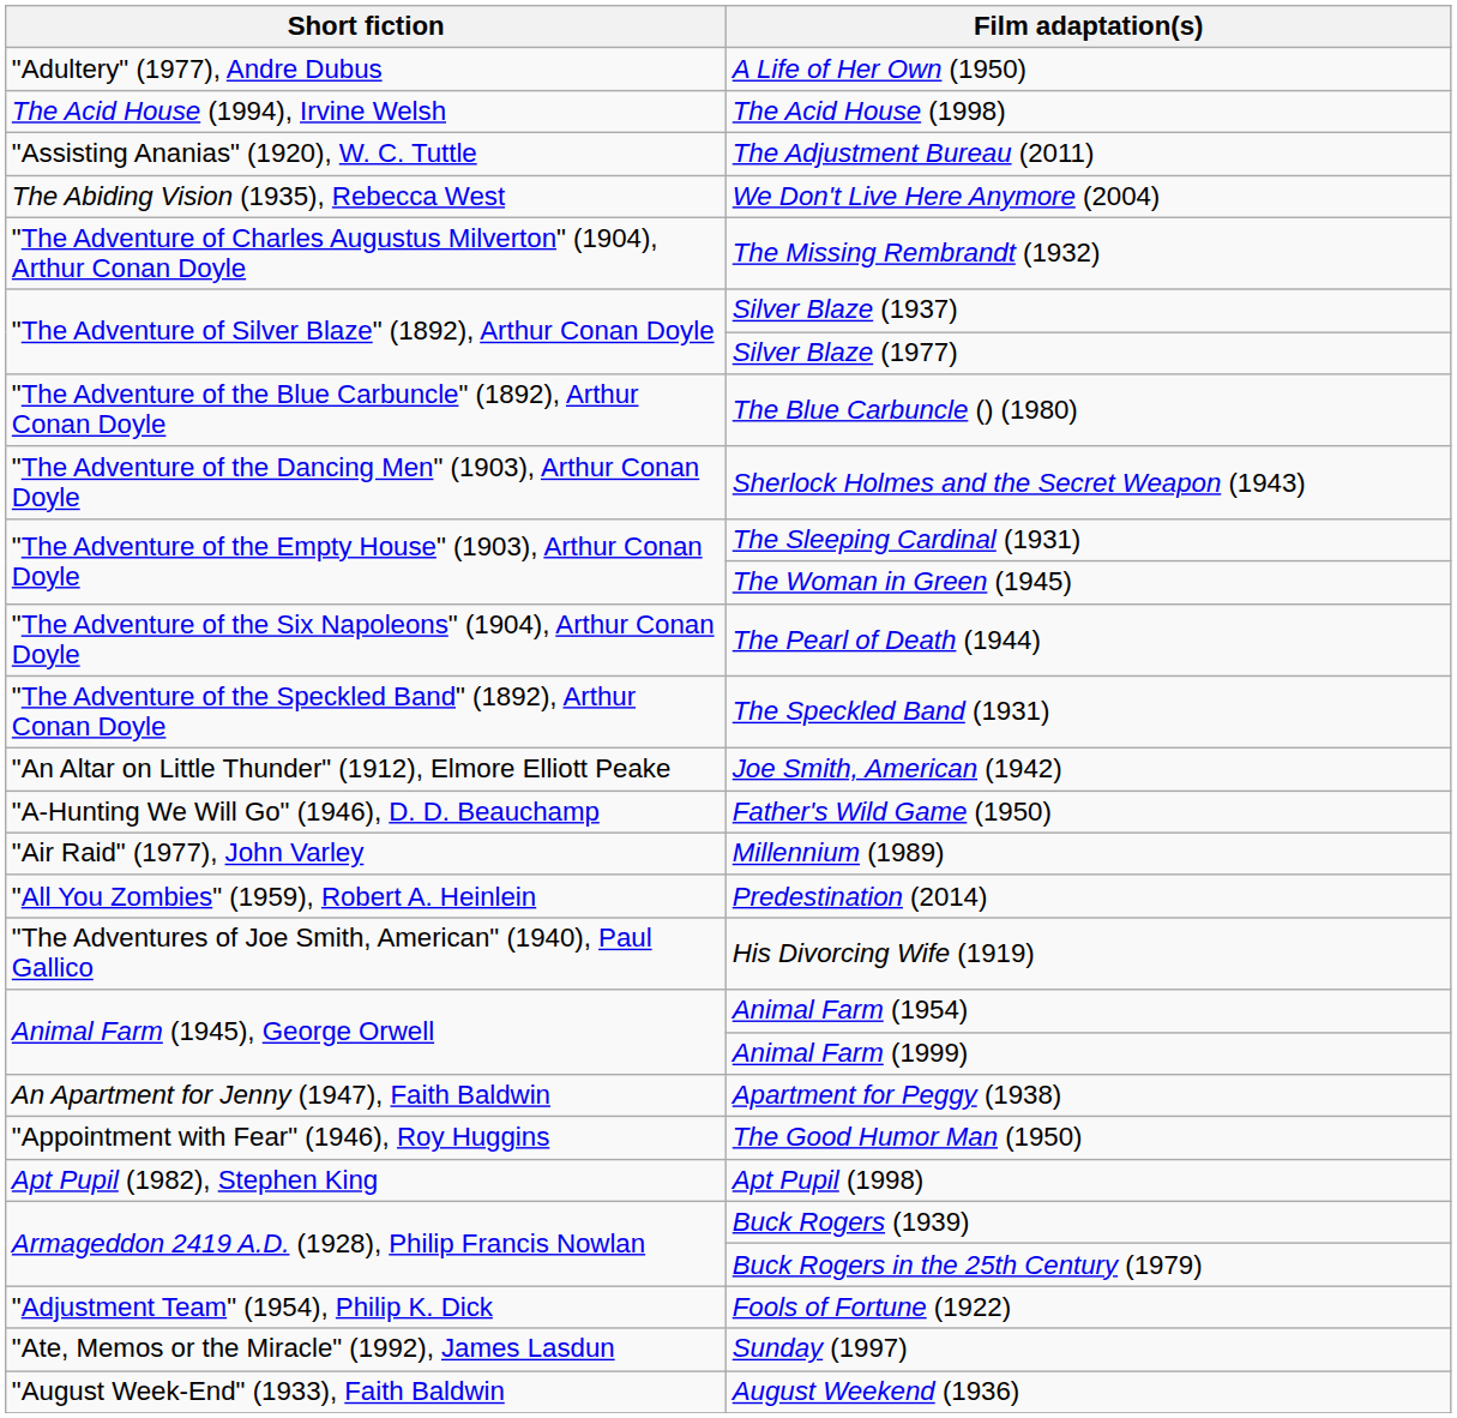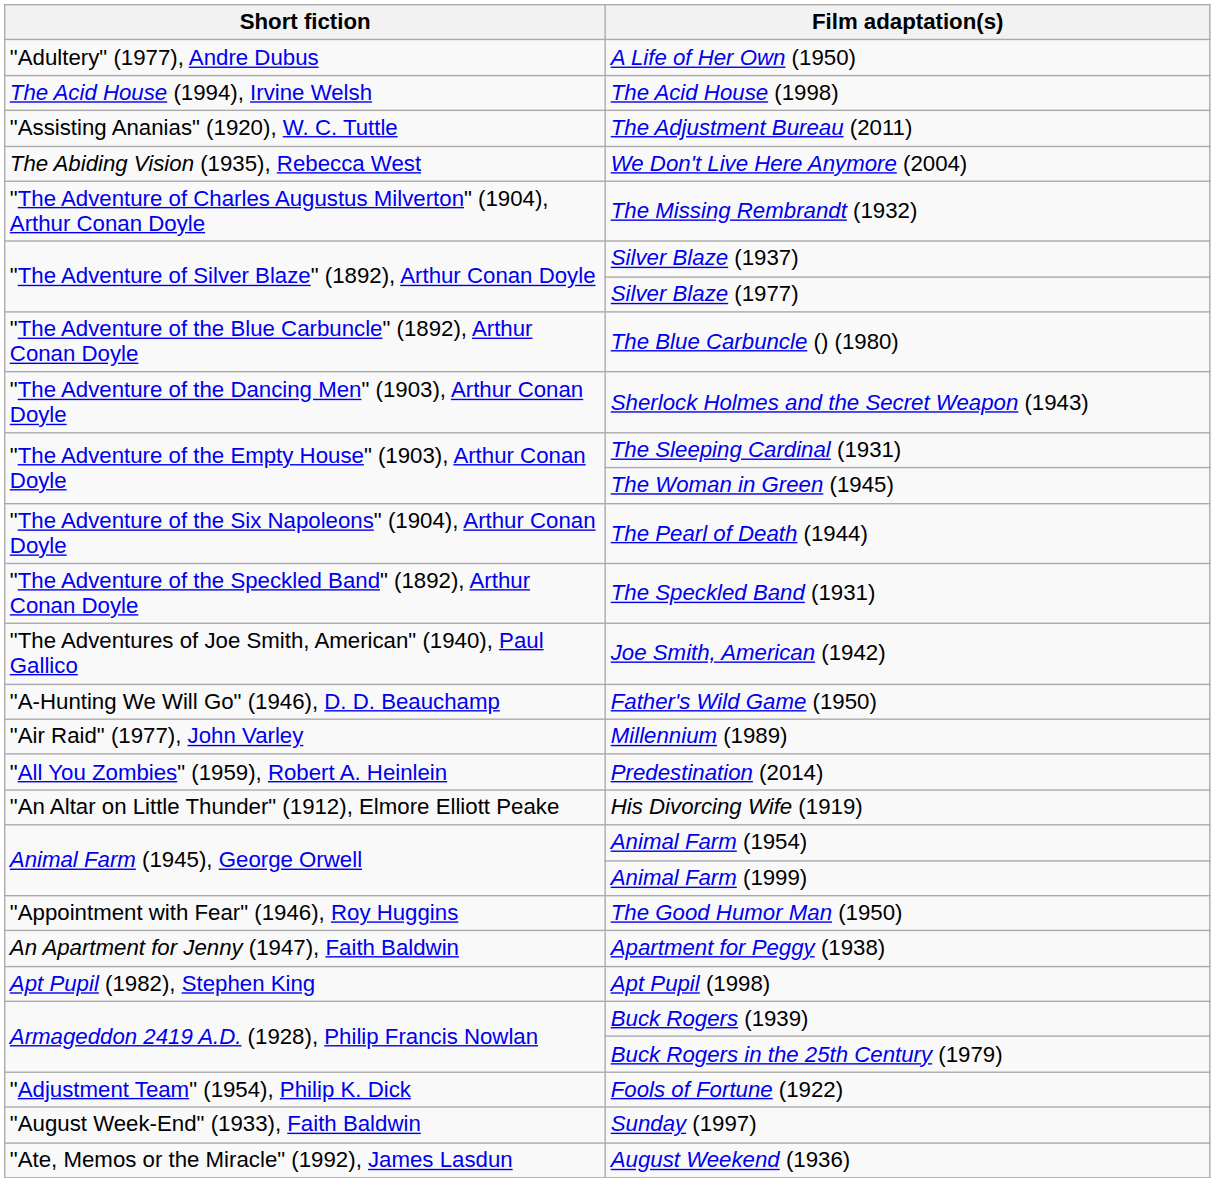 <table class="wikitable">
 <tr>
 <th width="600">Short fiction</th>
 <th width="600">Film adaptation(s)</th>
 </tr>
 <tr>
 <td>"Adultery" (1977), <a href='#'>Andre Dubus</a></td>
 <td><em><a href='#'>A Life of Her Own</a></em> (1950)</td>
 </tr>
 <tr>
 <td><em><a href='#'>The Acid House</a></em> (1994), <a href='#'>Irvine Welsh</a></td>
 <td><em><a href='#'>The Acid House</a></em> (1998)</td>
 </tr>
 <tr>
 <td>"Assisting Ananias" (1920), <a href='#'>W. C. Tuttle</a></td>
 <td><em><a href='#'>The Adjustment Bureau</a></em> (2011)</td>
 </tr>
 <tr>
 <td><em>The Abiding Vision</em> (1935), <a href='#'>Rebecca West</a></td>
 <td><em><a href='#'>We Don't Live Here Anymore</a></em> (2004)</td>
 </tr>
 <tr>
 <td>"<a href='#'>The Adventure of Charles Augustus Milverton</a>" (1904), <a href='#'>Arthur Conan Doyle</a></td>
 <td><em><a href='#'>The Missing Rembrandt</a></em> (1932)</td>
 </tr>
 <tr>
 <td rowspan="2">"<a href='#'>The Adventure of Silver Blaze</a>" (1892), <a href='#'>Arthur Conan Doyle</a></td>
 <td><em><a href='#'>Silver Blaze</a></em> (1937)</td>
 </tr>
 <tr>
 <td><em><a href='#'>Silver Blaze</a></em> (1977)</td>
 </tr>
 <tr>
 <td>"<a href='#'>The Adventure of the Blue Carbuncle</a>" (1892), <a href='#'>Arthur Conan Doyle</a></td>
 <td><em><a href='#'>The Blue Carbuncle</a></em> () (1980)</td>
 </tr>
 <tr>
 <td>"<a href='#'>The Adventure of the Dancing Men</a>" (1903), <a href='#'>Arthur Conan Doyle</a></td>
 <td><em><a href='#'>Sherlock Holmes and the Secret Weapon</a></em> (1943)</td>
 </tr>
 <tr>
 <td rowspan="2">"<a href='#'>The Adventure of the Empty House</a>" (1903), <a href='#'>Arthur Conan Doyle</a></td>
 <td><em><a href='#'>The Sleeping Cardinal</a></em> (1931)</td>
 </tr>
 <tr>
 <td><em><a href='#'>The Woman in Green</a></em> (1945)</td>
 </tr>
 <tr>
 <td>"<a href='#'>The Adventure of the Six Napoleons</a>" (1904), <a href='#'>Arthur Conan Doyle</a></td>
 <td><em><a href='#'>The Pearl of Death</a></em> (1944)</td>
 </tr>
 <tr>
 <td>"<a href='#'>The Adventure of the Speckled Band</a>" (1892), <a href='#'>Arthur Conan Doyle</a></td>
 <td><em><a href='#'>The Speckled Band</a></em> (1931)</td>
 </tr>
 <tr>
-<td>"An Altar on Little Thunder" (1912), Elmore Elliott Peake</td>
+<td>"The Adventures of Joe Smith, American" (1940), <a href='#'>Paul Gallico</a></td>
 <td><em><a href='#'>Joe Smith, American</a></em> (1942)</td>
 </tr>
 <tr>
 <td>"A-Hunting We Will Go" (1946), <a href='#'>D. D. Beauchamp</a></td>
 <td><em><a href='#'>Father's Wild Game</a></em> (1950)</td>
 </tr>
 <tr>
 <td>"Air Raid" (1977), <a href='#'>John Varley</a></td>
 <td><em><a href='#'>Millennium</a></em> (1989)</td>
 </tr>
 <tr>
 <td>"<a href='#'>All You Zombies</a>" (1959), <a href='#'>Robert A. Heinlein</a></td>
 <td><em><a href='#'>Predestination</a></em> (2014)</td>
 </tr>
 <tr>
-<td>"The Adventures of Joe Smith, American" (1940), <a href='#'>Paul Gallico</a></td>
+<td>"An Altar on Little Thunder" (1912), Elmore Elliott Peake</td>
 <td><em>His Divorcing Wife</em> (1919)</td>
 </tr>
 <tr>
 <td rowspan="2"><em><a href='#'>Animal Farm</a></em> (1945), <a href='#'>George Orwell</a></td>
 <td><em><a href='#'>Animal Farm</a></em> (1954)</td>
 </tr>
 <tr>
 <td><em><a href='#'>Animal Farm</a></em> (1999)</td>
 </tr>
 <tr>
+<td>"Appointment with Fear" (1946), <a href='#'>Roy Huggins</a></td>
+<td><em><a href='#'>The Good Humor Man</a></em> (1950)</td>
+</tr>
+<tr>
 <td><em>An Apartment for Jenny</em> (1947), <a href='#'>Faith Baldwin</a></td>
 <td><em><a href='#'>Apartment for Peggy</a></em> (1938)</td>
-</tr>
-<tr>
-<td>"Appointment with Fear" (1946), <a href='#'>Roy Huggins</a></td>
-<td><em><a href='#'>The Good Humor Man</a></em> (1950)</td>
 </tr>
 <tr>
 <td><em><a href='#'>Apt Pupil</a></em> (1982), <a href='#'>Stephen King</a></td>
 <td><em><a href='#'>Apt Pupil</a></em> (1998)</td>
 </tr>
 <tr>
 <td rowspan="2"><em><a href='#'>Armageddon 2419 A.D.</a></em> (1928), <a href='#'>Philip Francis Nowlan</a></td>
 <td><em><a href='#'>Buck Rogers</a></em> (1939)</td>
 </tr>
 <tr>
 <td><em><a href='#'>Buck Rogers in the 25th Century</a></em> (1979)</td>
 </tr>
 <tr>
 <td>"<a href='#'>Adjustment Team</a>" (1954), <a href='#'>Philip K. Dick</a></td>
 <td><em><a href='#'>Fools of Fortune</a></em> (1922)</td>
 </tr>
 <tr>
-<td>"Ate, Memos or the Miracle" (1992), <a href='#'>James Lasdun</a></td>
+<td>"August Week-End" (1933), <a href='#'>Faith Baldwin</a></td>
 <td><em><a href='#'>Sunday</a></em> (1997)</td>
 </tr>
 <tr>
-<td>"August Week-End" (1933), <a href='#'>Faith Baldwin</a></td>
+<td>"Ate, Memos or the Miracle" (1992), <a href='#'>James Lasdun</a></td>
 <td><em><a href='#'>August Weekend</a></em> (1936)</td>
 </tr>
 </table>
